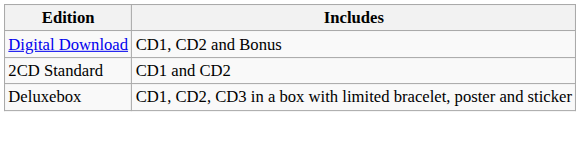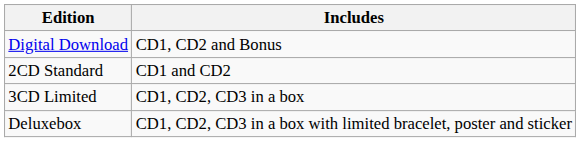 <table class="wikitable">
 <tr>
 <th>Edition</th>
 <th>Includes</th>
 </tr>
 <tr>
 <td><a href='#'>Digital Download</a></td>
 <td>CD1, CD2 and Bonus</td>
 </tr>
 <tr>
 <td>2CD Standard</td>
 <td>CD1 and CD2</td>
 </tr>
 <tr>
+<td>3CD Limited</td>
+<td>CD1, CD2, CD3 in a box</td>
+</tr>
+<tr>
 <td>Deluxebox</td>
 <td>CD1, CD2, CD3 in a box with limited bracelet, poster and sticker</td>
 </tr>
 </table>
